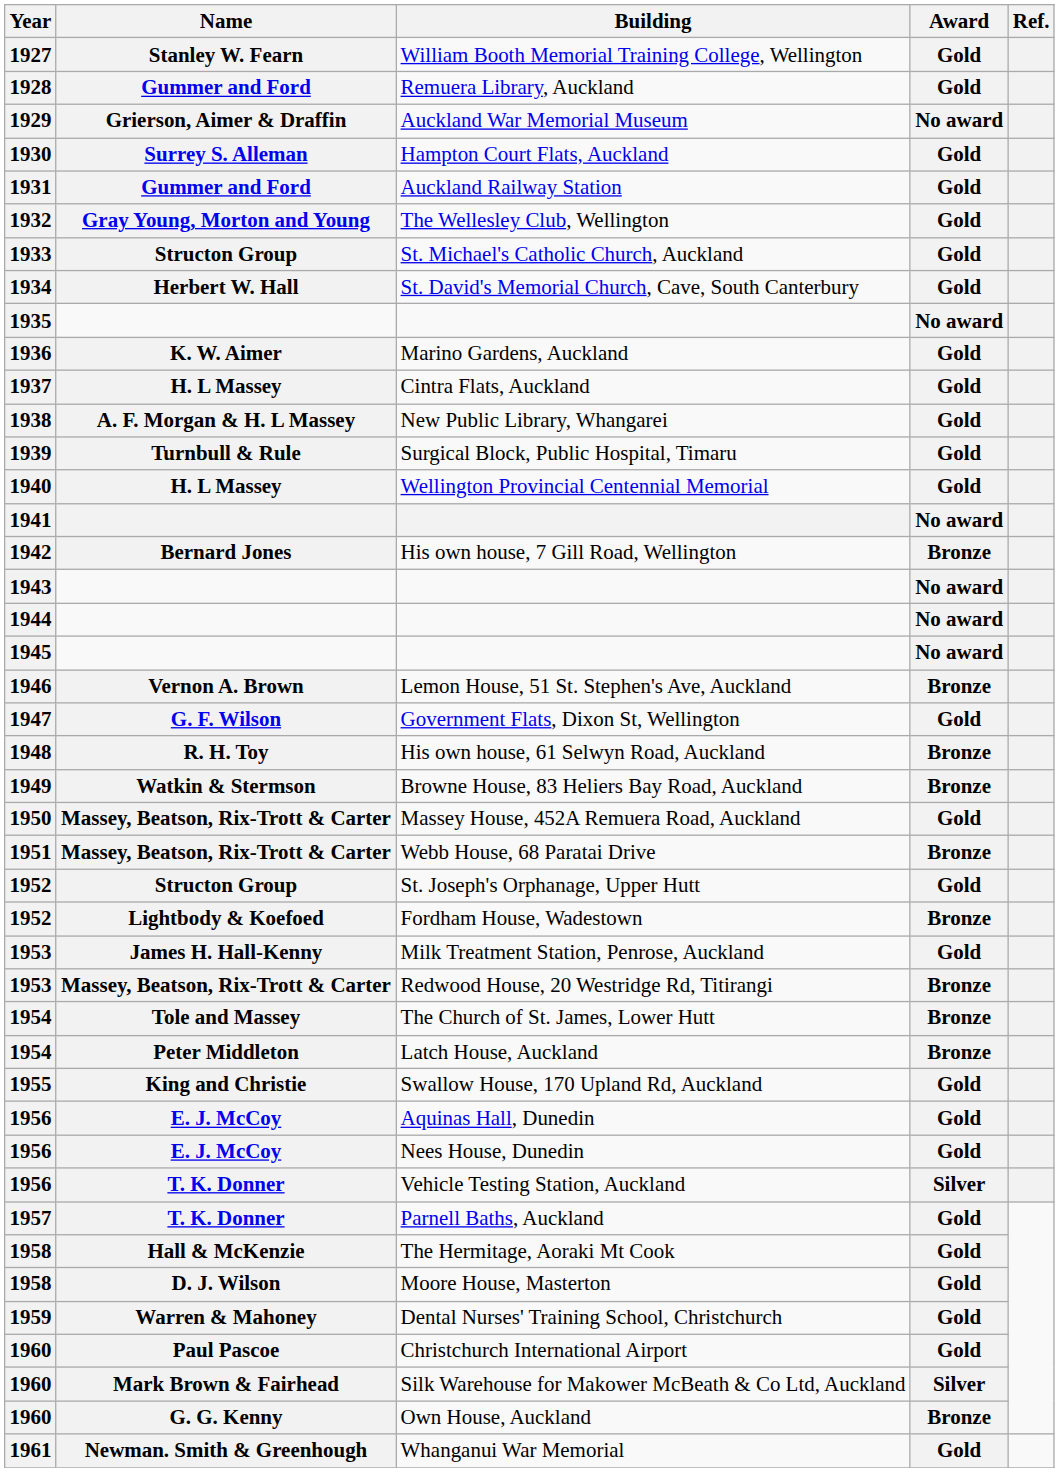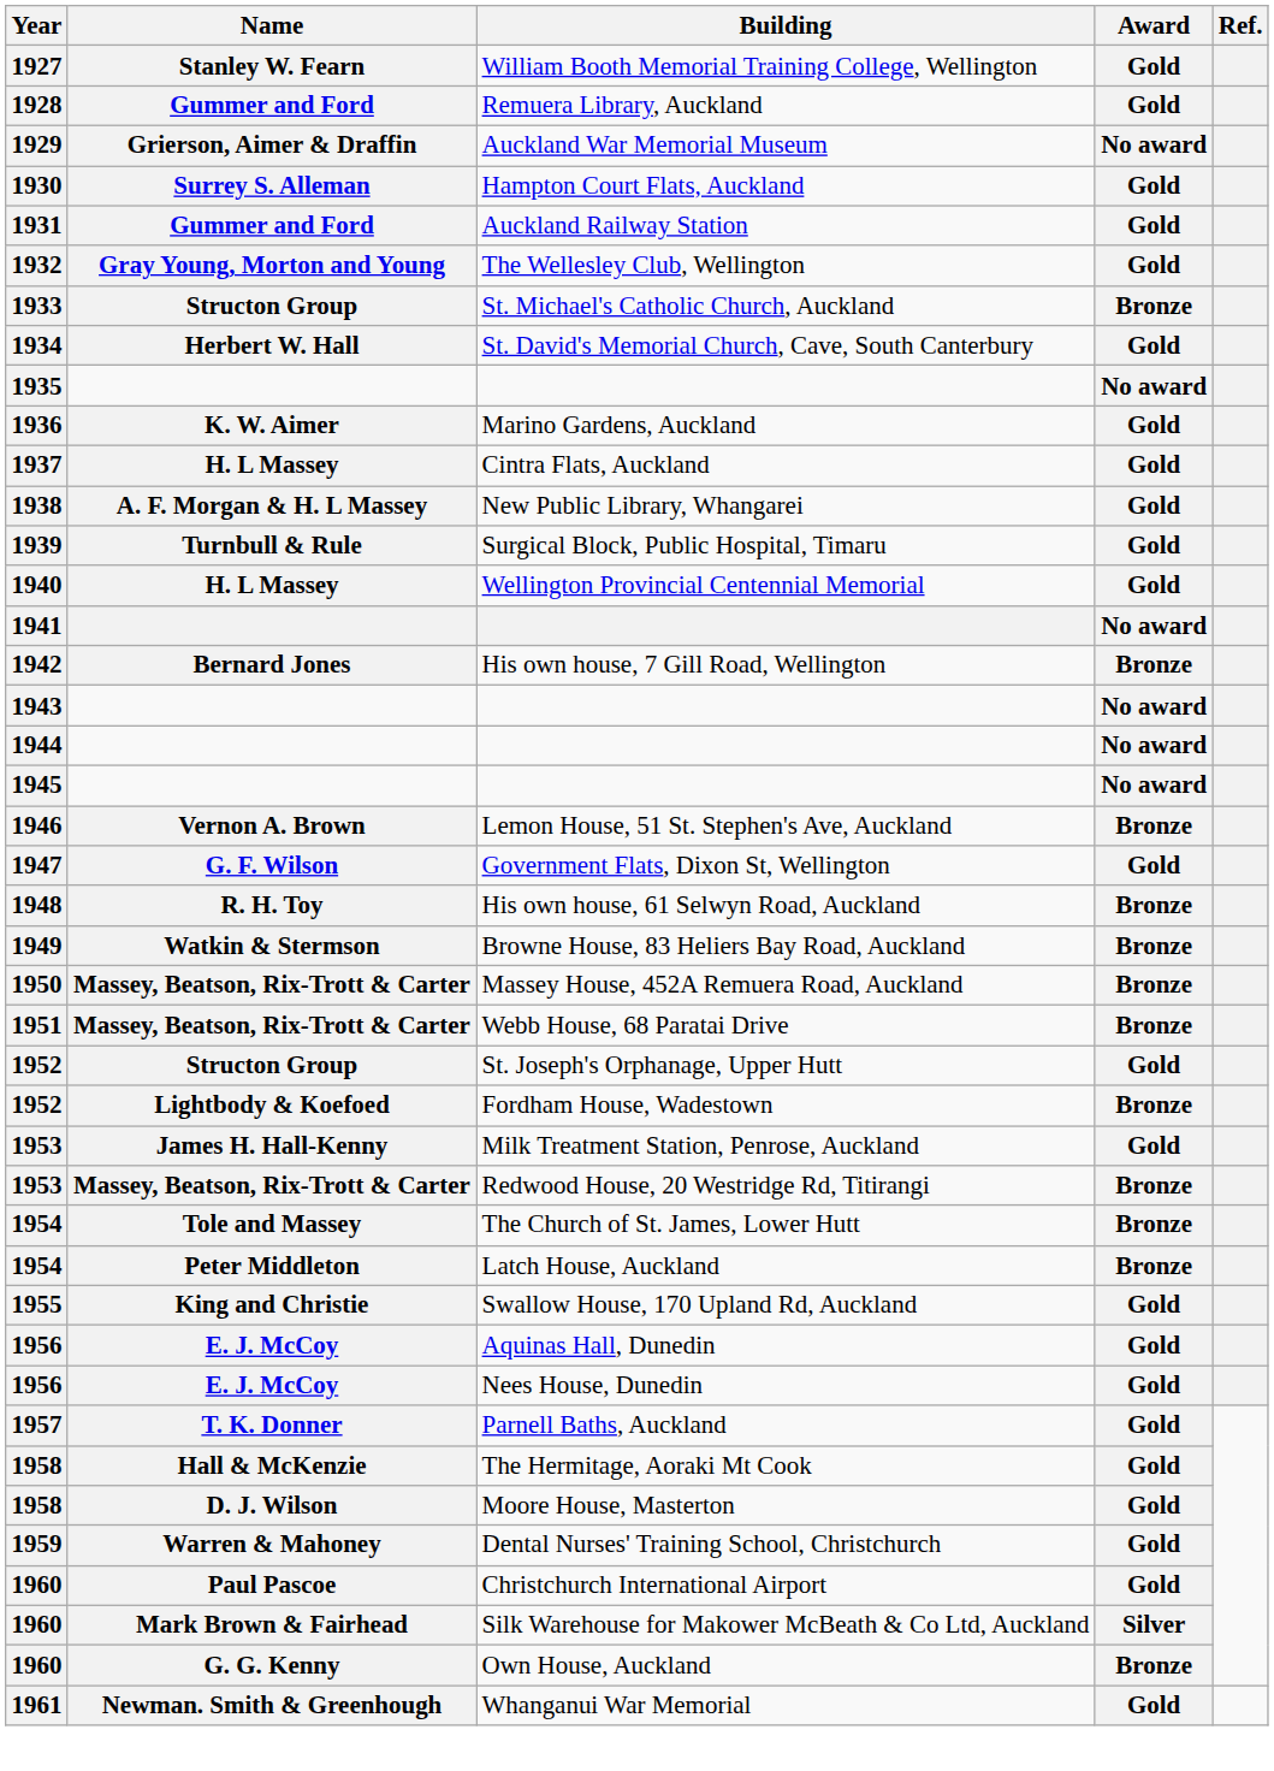 <table class="wikitable sortable">
 <tr>
 <th scope="col">Year</th>
 <th scope="col">Name</th>
 <th scope="col" class="unsortable">Building</th>
 <th scope="col">Award</th>
 <th scope="col" class="unsortable">Ref.</th>
 </tr>
 <tr>
 <th scope="row">1927</th>
 <th scope="row">Stanley W. Fearn</th>
 <td><a href='#'>William Booth Memorial Training College</a>, Wellington</td>
 <th scope="row">Gold</th>
 <th scope="row"></th>
 </tr>
 <tr>
 <th scope="row">1928</th>
 <th scope="row"><a href='#'>Gummer and Ford</a></th>
 <td><a href='#'>Remuera Library</a>, Auckland</td>
 <th scope="row">Gold</th>
 <th scope="row"></th>
 </tr>
 <tr>
 <th scope="row">1929</th>
 <th scope="row">Grierson, Aimer & Draffin</th>
 <td><a href='#'>Auckland War Memorial Museum</a></td>
 <th scope="row">No award</th>
 <th scope="row"></th>
 </tr>
 <tr>
 <th scope="row">1930</th>
 <th scope="row"><a href='#'>Surrey S. Alleman</a></th>
 <td><a href='#'>Hampton Court Flats, Auckland</a></td>
 <th scope="row">Gold</th>
 <th scope="row"></th>
 </tr>
 <tr>
 <th scope="row">1931</th>
 <th scope="row"><a href='#'>Gummer and Ford</a></th>
 <td><a href='#'>Auckland Railway Station</a></td>
 <th scope="row">Gold</th>
 <th scope="row"></th>
 </tr>
 <tr>
 <th scope="row">1932</th>
 <th scope="row"><a href='#'>Gray Young, Morton and Young</a></th>
 <td><a href='#'>The Wellesley Club</a>, Wellington</td>
 <th scope="row">Gold</th>
 <th scope="row"></th>
 </tr>
 <tr>
 <th scope="row">1933</th>
 <th scope="row">Structon Group</th>
 <td><a href='#'>St. Michael's Catholic Church</a>, Auckland</td>
-<th scope="row">Gold</th>
+<th scope="row">Bronze</th>
 <th scope="row"></th>
 </tr>
 <tr>
 <th scope="row">1934</th>
 <th scope="row">Herbert W. Hall</th>
 <td><a href='#'>St. David's Memorial Church</a>, Cave, South Canterbury</td>
 <th scope="row">Gold</th>
 <th scope="row"></th>
 </tr>
 <tr>
 <th scope="row">1935</th>
 <td></td>
 <td></td>
 <th scope="row">No award</th>
 <th scope="row"></th>
 </tr>
 <tr>
 <th scope="row">1936</th>
 <th scope="row">K. W. Aimer</th>
 <td>Marino Gardens, Auckland</td>
 <th scope="row">Gold</th>
 <th scope="row"></th>
 </tr>
 <tr>
 <th scope="row">1937</th>
 <th scope="row">H. L Massey</th>
 <td>Cintra Flats, Auckland</td>
 <th scope="row">Gold</th>
 <th scope="row"></th>
 </tr>
 <tr>
 <th scope="row">1938</th>
 <th scope="row">A. F. Morgan & H. L Massey</th>
 <td>New Public Library, Whangarei</td>
 <th scope="row">Gold</th>
 <th scope="row"></th>
 </tr>
 <tr>
 <th scope="row">1939</th>
 <th scope="row">Turnbull & Rule</th>
 <td>Surgical Block, Public Hospital, Timaru</td>
 <th scope="row">Gold</th>
 <th scope="row"></th>
 </tr>
 <tr>
 <th scope="row">1940</th>
 <th scope="row">H. L Massey</th>
 <td><a href='#'>Wellington Provincial Centennial Memorial</a></td>
 <th scope="row">Gold</th>
 <th scope="row"></th>
 </tr>
 <tr>
 <th scope="row">1941</th>
 <th scope="row"></th>
 <th scope="row"></th>
 <th scope="row">No award</th>
 <th scope="row"></th>
 </tr>
 <tr>
 <th scope="row">1942</th>
 <th scope="row">Bernard Jones</th>
 <td>His own house, 7 Gill Road, Wellington</td>
 <th scope="row">Bronze</th>
 <th scope="row"></th>
 </tr>
 <tr>
 <th scope="row">1943</th>
 <td></td>
 <td></td>
 <th scope="row">No award</th>
 <th scope="row"></th>
 </tr>
 <tr>
 <th scope="row">1944</th>
 <td></td>
 <td></td>
 <th scope="row">No award</th>
 <th scope="row"></th>
 </tr>
 <tr>
 <th scope="row">1945</th>
 <td></td>
 <td></td>
 <th scope="row">No award</th>
 <th scope="row"></th>
 </tr>
 <tr>
 <th scope="row">1946</th>
 <th scope="row">Vernon A. Brown</th>
 <td>Lemon House, 51 St. Stephen's Ave, Auckland</td>
 <th scope="row">Bronze</th>
 <th scope="row"></th>
 </tr>
 <tr>
 <th scope="row">1947</th>
 <th scope="row"><a href='#'>G. F. Wilson</a></th>
 <td><a href='#'>Government Flats</a>, Dixon St, Wellington</td>
 <th scope="row">Gold</th>
 <th scope="row"></th>
 </tr>
 <tr>
 <th scope="row">1948</th>
 <th scope="row">R. H. Toy</th>
 <td>His own house, 61 Selwyn Road, Auckland</td>
 <th scope="row">Bronze</th>
 <th scope="row"></th>
 </tr>
 <tr>
 <th scope="row">1949</th>
 <th scope="row">Watkin & Stermson</th>
 <td>Browne House, 83 Heliers Bay Road, Auckland</td>
 <th scope="row">Bronze</th>
 <th scope="row"></th>
 </tr>
 <tr>
 <th scope="row">1950</th>
 <th scope="row">Massey, Beatson, Rix-Trott & Carter</th>
 <td>Massey House, 452A Remuera Road, Auckland</td>
-<th>Gold</th>
+<th scope="row">Bronze</th>
 <th scope="row"></th>
 </tr>
 <tr>
 <th scope="row">1951</th>
 <th scope="row">Massey, Beatson, Rix-Trott & Carter</th>
 <td>Webb House, 68 Paratai Drive</td>
 <th scope="row">Bronze</th>
 <th scope="row"></th>
 </tr>
 <tr>
 <th scope="row">1952</th>
 <th scope="row">Structon Group</th>
 <td>St. Joseph's Orphanage, Upper Hutt</td>
 <th scope="row">Gold</th>
 <th scope="row"></th>
 </tr>
 <tr>
 <th scope="row">1952</th>
 <th scope="row">Lightbody & Koefoed</th>
 <td>Fordham House, Wadestown</td>
 <th scope="row">Bronze</th>
 <th scope="row"></th>
 </tr>
 <tr>
 <th scope="row">1953</th>
 <th scope="row">James H. Hall-Kenny</th>
 <td>Milk Treatment Station, Penrose, Auckland</td>
 <th scope="row">Gold</th>
 <th scope="row"></th>
 </tr>
 <tr>
 <th scope="row">1953</th>
 <th scope="row">Massey, Beatson, Rix-Trott & Carter</th>
 <td>Redwood House, 20 Westridge Rd, Titirangi</td>
 <th scope="row">Bronze</th>
 <th scope="row"></th>
 </tr>
 <tr>
 <th scope="row">1954</th>
 <th scope="row">Tole and Massey</th>
 <td>The Church of St. James, Lower Hutt</td>
 <th scope="row">Bronze</th>
 <th scope="row"></th>
 </tr>
 <tr>
 <th scope="row">1954</th>
 <th scope="row">Peter Middleton</th>
 <td>Latch House, Auckland</td>
 <th scope="row">Bronze</th>
 <th scope="row"></th>
 </tr>
 <tr>
 <th scope="row">1955</th>
 <th scope="row">King and Christie</th>
 <td>Swallow House, 170 Upland Rd, Auckland</td>
 <th scope="row">Gold</th>
 <th scope="row"></th>
 </tr>
 <tr>
 <th scope="row">1956</th>
 <th scope="row"><a href='#'>E. J. McCoy</a></th>
 <td><a href='#'>Aquinas Hall</a>, Dunedin</td>
 <th scope="row">Gold</th>
 <th scope="row"></th>
 </tr>
 <tr>
 <th scope="row">1956</th>
 <th scope="row"><a href='#'>E. J. McCoy</a></th>
 <td>Nees House, Dunedin</td>
 <th scope="row">Gold</th>
 <th scope="row"></th>
 </tr>
-<tr>
-<th scope="row">1956</th>
-<th scope="row"><a href='#'>T. K. Donner</a></th>
-<td>Vehicle Testing Station, Auckland</td>
-<th scope="row">Silver</th>
-<th scope="row"></th>
-</tr>
 <tr class="sortbottom">
 <th>1957</th>
 <th><a href='#'>T. K. Donner</a></th>
 <td><a href='#'>Parnell Baths</a>, Auckland</td>
 <th>Gold</th>
 </tr>
 <tr>
 <th>1958</th>
 <th>Hall & McKenzie</th>
 <td>The Hermitage, Aoraki Mt Cook</td>
 <th>Gold</th>
 </tr>
 <tr>
 <th>1958</th>
 <th>D. J. Wilson</th>
 <td>Moore House, Masterton</td>
 <th scope="row">Gold</th>
 </tr>
 <tr>
 <th>1959</th>
 <th>Warren & Mahoney</th>
 <td>Dental Nurses' Training School, Christchurch</td>
 <th>Gold</th>
 </tr>
 <tr>
 <th>1960</th>
 <th>Paul Pascoe</th>
 <td>Christchurch International Airport</td>
 <th>Gold</th>
 </tr>
 <tr>
 <th>1960</th>
 <th>Mark Brown & Fairhead</th>
 <td>Silk Warehouse for Makower McBeath & Co Ltd, Auckland</td>
 <th>Silver</th>
 </tr>
 <tr>
 <th>1960</th>
 <th>G. G. Kenny</th>
 <td>Own House, Auckland</td>
 <th>Bronze</th>
 </tr>
 <tr>
 <th>1961</th>
 <th>Newman. Smith & Greenhough</th>
 <td>Whanganui War Memorial</td>
 <th>Gold</th>
 <td></td>
 </tr>
 </table>
